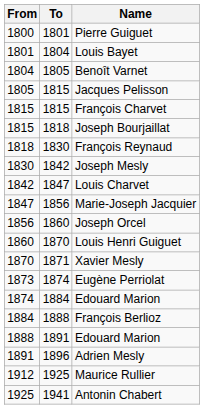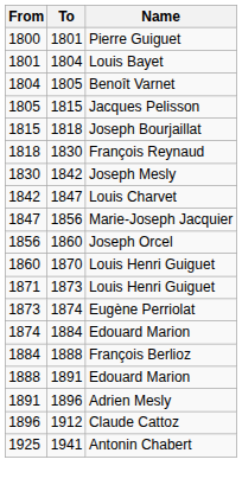 <table class="wikitable">
 <tr>
 <th>From</th>
 <th>To</th>
 <th>Name</th>
 </tr>
 <tr>
 <td>1800</td>
 <td>1801</td>
 <td>Pierre Guiguet</td>
 </tr>
 <tr>
 <td>1801</td>
 <td>1804</td>
 <td>Louis Bayet</td>
 </tr>
 <tr>
 <td>1804</td>
 <td>1805</td>
 <td>Benoît Varnet</td>
 </tr>
 <tr>
 <td>1805</td>
 <td>1815</td>
 <td>Jacques Pelisson</td>
-</tr>
-<tr>
-<td>1815</td>
-<td>1815</td>
-<td>François Charvet</td>
 </tr>
 <tr>
 <td>1815</td>
 <td>1818</td>
 <td>Joseph Bourjaillat</td>
 </tr>
 <tr>
 <td>1818</td>
 <td>1830</td>
 <td>François Reynaud</td>
 </tr>
 <tr>
 <td>1830</td>
 <td>1842</td>
 <td>Joseph Mesly</td>
 </tr>
 <tr>
 <td>1842</td>
 <td>1847</td>
 <td>Louis Charvet</td>
 </tr>
 <tr>
 <td>1847</td>
 <td>1856</td>
 <td>Marie-Joseph Jacquier</td>
 </tr>
 <tr>
 <td>1856</td>
 <td>1860</td>
 <td>Joseph Orcel</td>
 </tr>
 <tr>
 <td>1860</td>
 <td>1870</td>
 <td>Louis Henri Guiguet</td>
 </tr>
 <tr>
-<td>1870</td>
 <td>1871</td>
-<td>Xavier Mesly</td>
+<td>1873</td>
+<td>Louis Henri Guiguet</td>
 </tr>
 <tr>
 <td>1873</td>
 <td>1874</td>
 <td>Eugène Perriolat</td>
 </tr>
 <tr>
 <td>1874</td>
 <td>1884</td>
 <td>Edouard Marion</td>
 </tr>
 <tr>
 <td>1884</td>
 <td>1888</td>
 <td>François Berlioz</td>
 </tr>
 <tr>
 <td>1888</td>
 <td>1891</td>
 <td>Edouard Marion</td>
 </tr>
 <tr>
 <td>1891</td>
 <td>1896</td>
 <td>Adrien Mesly</td>
 </tr>
 <tr>
+<td>1896</td>
 <td>1912</td>
-<td>1925</td>
-<td>Maurice Rullier</td>
+<td>Claude Cattoz</td>
 </tr>
 <tr>
 <td>1925</td>
 <td>1941</td>
 <td>Antonin Chabert</td>
 </tr>
 </table>
